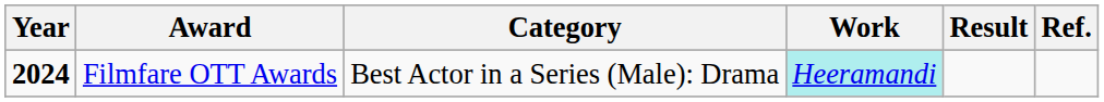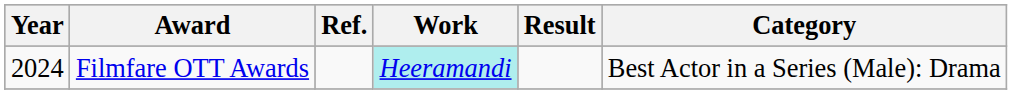 <table class="wikitable">
 <tr>
 <th>Year</th>
 <th>Award</th>
-<th>Category</th>
+<th>Ref.</th>
 <th>Work</th>
 <th>Result</th>
-<th>Ref.</th>
+<th>Category</th>
 </tr>
 <tr>
-<td><strong>2024</strong></td>
+<td>2024</td>
 <td><a href='#'>Filmfare OTT Awards</a></td>
-<td>Best Actor in a Series (Male): Drama</td>
+<td></td>
 <td style="background: paleturquoise;"><em><a href='#'>Heeramandi</a></em></td>
 <td></td>
-<td></td>
+<td>Best Actor in a Series (Male): Drama</td>
 </tr>
 </table>
